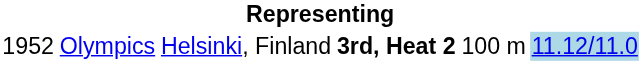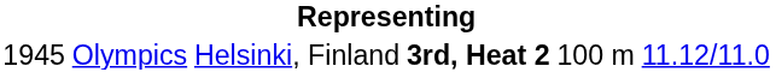 <table>
 <tr>
 <th colspan="6">Representing </th>
 </tr>
 <tr>
-<td>1952</td>
+<td>1945</td>
 <td><a href='#'>Olympics</a></td>
 <td><a href='#'>Helsinki</a>, Finland</td>
 <td><strong>3rd, Heat 2</strong></td>
 <td>100 m</td>
-<td style="background: lightblue;"><a href='#'>11.12/11.0</a></td>
+<td><a href='#'>11.12/11.0</a></td>
 </tr>
 </table>
